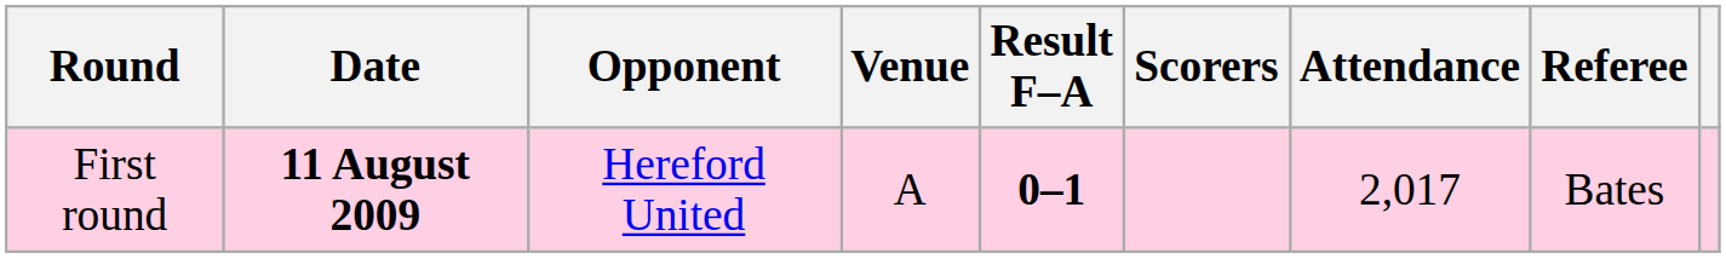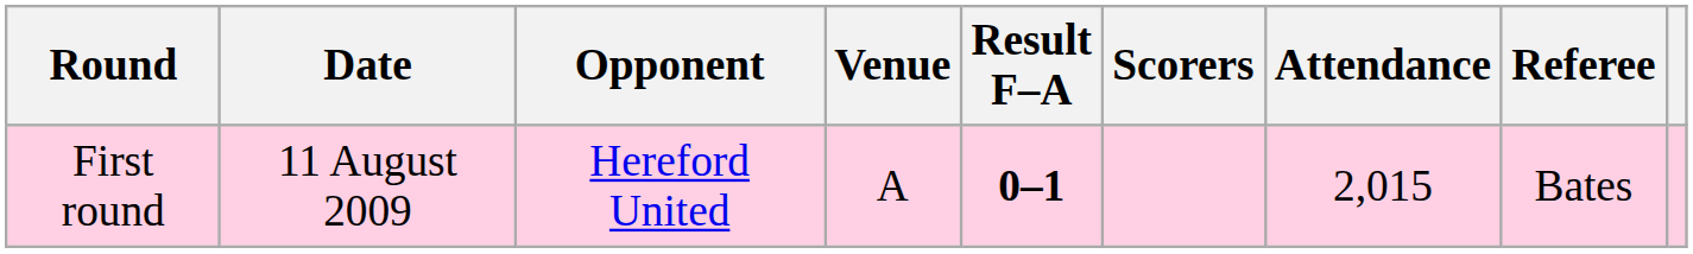 <table class="wikitable" style="text-align:center">
 <tr>
 <th>Round</th>
 <th>Date</th>
 <th>Opponent</th>
 <th>Venue</th>
 <th>Result<br>F–A</th>
 <th>Scorers</th>
 <th>Attendance</th>
 <th>Referee</th>
 <th></th>
 </tr>
 <tr bgcolor="#ffd0e3">
 <td>First round</td>
-<td><strong>11 August 2009</strong></td>
+<td>11 August 2009</td>
 <td><a href='#'>Hereford United</a></td>
 <td>A</td>
 <td><strong>0–1 </strong></td>
 <td></td>
-<td>2,017</td>
+<td>2,015</td>
 <td>Bates</td>
 <td></td>
 </tr>
 </table>
